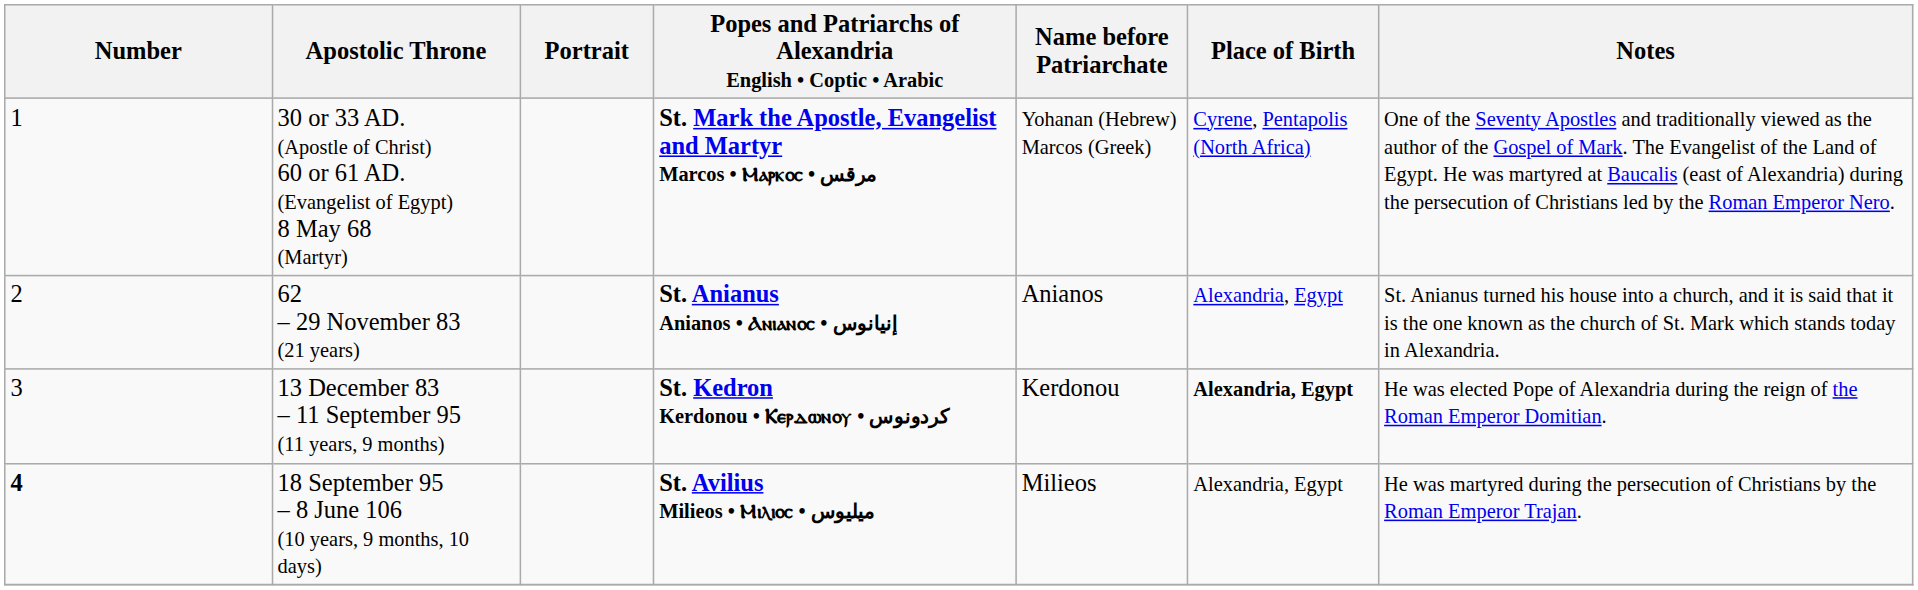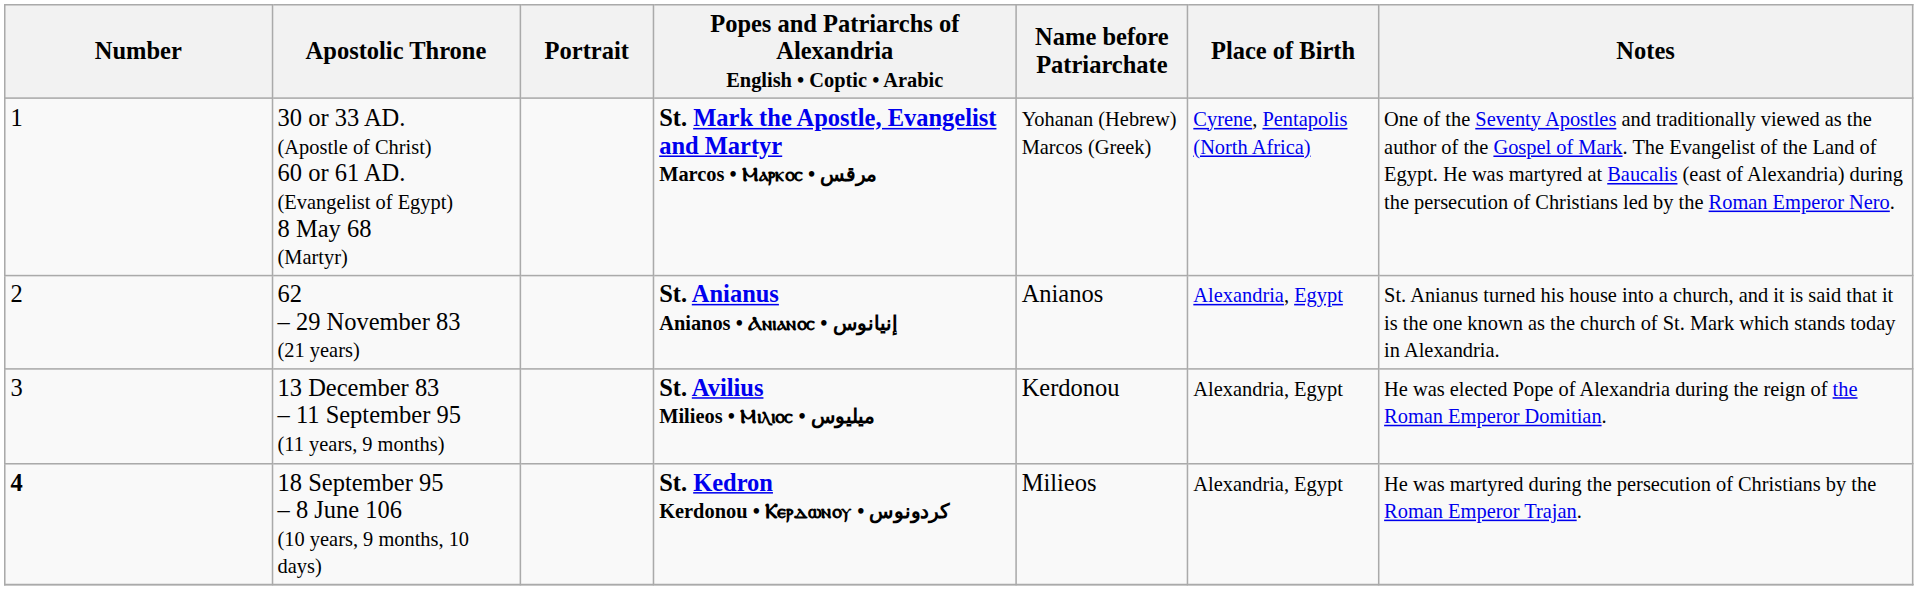 <table class="wikitable">
 <tr>
 <th>Number</th>
 <th style="width:13%;">Apostolic Throne</th>
 <th style="width:7%;">Portrait</th>
 <th style="width:19%;">Popes and Patriarchs of Alexandria<br><small>English • Coptic • Arabic</small></th>
 <th style="width:9%;">Name before Patriarchate</th>
 <th style="width:10%;">Place of Birth</th>
 <th style="width:28%;">Notes</th>
 </tr>
 <tr valign="top">
 <td>1</td>
 <td>30 or 33 AD. <br><small>(Apostle of Christ)</small><br> 60 or 61 AD.<br><small>(Evangelist of Egypt)</small><br>8 May 68<br><small>(Martyr)</small></td>
 <td></td>
 <td><strong>St. <a href='#'>Mark the Apostle, Evangelist and Martyr</a></strong><br><small><strong>Marcos • Ⲙⲁⲣⲕⲟⲥ • مرقس</strong></small></td>
 <td><small>Yohanan (Hebrew) <br>Marcos (Greek)</small></td>
 <td><small><a href='#'>Cyrene</a>, <a href='#'>Pentapolis (North Africa)</a></small></td>
 <td><small>One of the <a href='#'>Seventy Apostles</a> and traditionally viewed as the author of the <a href='#'>Gospel of Mark</a>. The Evangelist of the Land of Egypt. He was martyred at <a href='#'>Baucalis</a> (east of Alexandria) during the persecution of Christians led by the <a href='#'>Roman Emperor Nero</a>.  </small></td>
 </tr>
 <tr valign="top">
 <td>2</td>
 <td>62<br>– 29 November 83<br><small>(21 years)</small></td>
 <td></td>
 <td><strong>St. <a href='#'>Anianus</a></strong><br><small><strong>Anianos • Ⲁⲛⲓⲁⲛⲟⲥ • إنيانوس</strong></small></td>
 <td>Anianos</td>
 <td><small><a href='#'>Alexandria</a>, <a href='#'>Egypt</a></small></td>
 <td><small>St. Anianus turned his house into a church, and it is said that it is the one known as the church of St. Mark which stands today in Alexandria.</small></td>
 </tr>
 <tr valign="top">
 <td>3</td>
 <td>13 December 83<br>– 11 September 95<br><small>(11 years, 9 months)</small></td>
 <td></td>
-<td><strong>St. <a href='#'>Kedron</a></strong><br><small><strong>Kerdonou • Ⲕⲉⲣⲇⲱⲛⲟⲩ • كردونوس</strong></small></td>
+<td><strong>St. <a href='#'>Avilius</a></strong><br><small><strong>Milieos • Ⲙⲓⲗⲓⲟⲥ • ميليوس</strong></small></td>
 <td>Kerdonou</td>
-<td><strong><small>Alexandria, Egypt</small></strong></td>
+<td><small>Alexandria, Egypt</small></td>
 <td><small> He was elected Pope of Alexandria during the reign of <a href='#'>the Roman Emperor Domitian</a>.</small></td>
 </tr>
 <tr valign="top">
 <td><strong>4</strong></td>
 <td>18 September 95<br>– 8 June 106<br><small>(10 years, 9 months, 10 days)</small></td>
 <td></td>
-<td><strong>St. <a href='#'>Avilius</a></strong><br><small><strong>Milieos • Ⲙⲓⲗⲓⲟⲥ • ميليوس</strong></small></td>
+<td><strong>St. <a href='#'>Kedron</a></strong><br><small><strong>Kerdonou • Ⲕⲉⲣⲇⲱⲛⲟⲩ • كردونوس</strong></small></td>
 <td>Milieos</td>
 <td><small>Alexandria, Egypt</small></td>
 <td><small>He was martyred during the persecution of Christians by the <a href='#'>Roman Emperor Trajan</a>.</small></td>
 </tr>
 <tr valign="top">
 </tr>
 </table>
